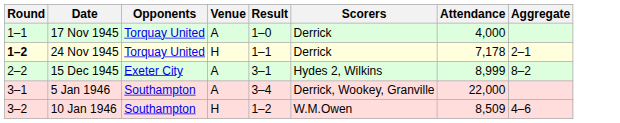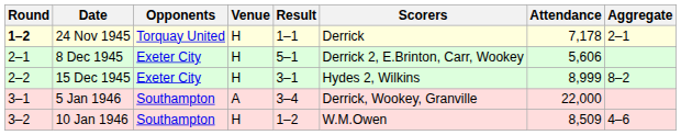 <table class="wikitable">
 <tr>
 <th>Round</th>
 <th>Date</th>
 <th>Opponents</th>
 <th>Venue</th>
 <th>Result</th>
 <th>Scorers</th>
 <th>Attendance</th>
 <th>Aggregate</th>
-</tr>
-<tr bgcolor="#ddffdd">
-<td>1–1</td>
-<td>17 Nov 1945</td>
-<td><a href='#'>Torquay United</a></td>
-<td>A</td>
-<td>1–0</td>
-<td>Derrick</td>
-<td align="right">4,000</td>
-<td></td>
 </tr>
 <tr bgcolor="#ffffdd">
 <td><strong>1–2</strong></td>
 <td>24 Nov 1945</td>
 <td><a href='#'>Torquay United</a></td>
 <td>H</td>
 <td>1–1</td>
 <td>Derrick</td>
 <td align="right">7,178</td>
 <td>2–1</td>
 </tr>
 <tr bgcolor="#ddffdd">
+<td>2–1</td>
+<td>8 Dec 1945</td>
+<td><a href='#'>Exeter City</a></td>
+<td>H</td>
+<td>5–1</td>
+<td>Derrick 2, E.Brinton, Carr, Wookey</td>
+<td align="right">5,606</td>
+<td></td>
+</tr>
+<tr bgcolor="#ddffdd">
 <td>2–2</td>
 <td>15 Dec 1945</td>
 <td><a href='#'>Exeter City</a></td>
-<td>A</td>
+<td>H</td>
 <td>3–1</td>
 <td>Hydes 2, Wilkins</td>
 <td align="right">8,999</td>
 <td>8–2</td>
 </tr>
 <tr bgcolor="#ffdddd">
 <td>3–1</td>
 <td>5 Jan 1946</td>
 <td><a href='#'>Southampton</a></td>
 <td>A</td>
 <td>3–4</td>
 <td>Derrick, Wookey, Granville</td>
 <td align="right">22,000</td>
 <td></td>
 </tr>
 <tr bgcolor="#ffdddd">
 <td>3–2</td>
 <td>10 Jan 1946</td>
 <td><a href='#'>Southampton</a></td>
 <td>H</td>
 <td>1–2</td>
 <td>W.M.Owen</td>
 <td align="right">8,509</td>
 <td>4–6</td>
 </tr>
 </table>
